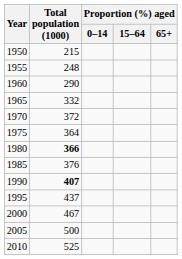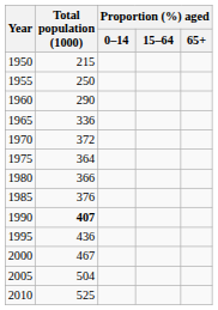 <table class="wikitable" style="text-align: right;">
 <tr>
 <th rowspan=2>Year</th>
 <th rowspan=2>Total<br>population<br>(1000)</th>
 <th colspan=3>Proportion (%) aged</th>
 </tr>
 <tr>
 <th>0–14</th>
 <th>15–64</th>
 <th>65+</th>
 </tr>
 <tr>
 <td>1950</td>
 <td>215</td>
 <td></td>
 <td></td>
 <td></td>
 </tr>
 <tr>
 <td>1955</td>
-<td>248</td>
+<td>250</td>
 <td></td>
 <td></td>
 <td></td>
 </tr>
 <tr>
 <td>1960</td>
 <td>290</td>
 <td></td>
 <td></td>
 <td></td>
 </tr>
 <tr>
 <td>1965</td>
-<td>332</td>
+<td>336</td>
 <td></td>
 <td></td>
 <td></td>
 </tr>
 <tr>
 <td>1970</td>
 <td>372</td>
 <td></td>
 <td></td>
 <td></td>
 </tr>
 <tr>
 <td>1975</td>
 <td>364</td>
 <td></td>
 <td></td>
 <td></td>
 </tr>
 <tr>
 <td>1980</td>
-<td><strong>366</strong></td>
+<td>366</td>
 <td></td>
 <td></td>
 <td></td>
 </tr>
 <tr>
 <td>1985</td>
 <td>376</td>
 <td></td>
 <td></td>
 <td></td>
 </tr>
 <tr>
 <td>1990</td>
 <td><strong>407</strong></td>
 <td></td>
 <td></td>
 <td></td>
 </tr>
 <tr>
 <td>1995</td>
-<td>437</td>
+<td>436</td>
 <td></td>
 <td></td>
 <td></td>
 </tr>
 <tr>
 <td>2000</td>
 <td>467</td>
 <td></td>
 <td></td>
 <td></td>
 </tr>
 <tr>
 <td>2005</td>
-<td>500</td>
+<td>504</td>
 <td></td>
 <td></td>
 <td></td>
 </tr>
 <tr>
 <td>2010</td>
 <td>525</td>
 <td></td>
 <td></td>
 <td></td>
 </tr>
 </table>
